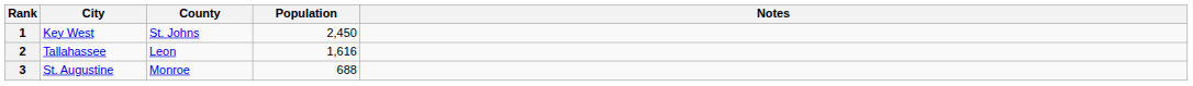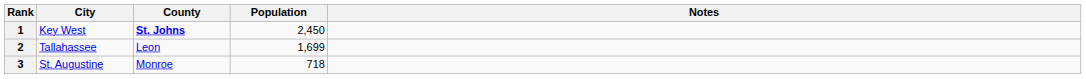 <table class="wikitable plainrowheaders" style="width:100%">
 <tr>
 <th scope="col" style="width:3%;">Rank</th>
 <th scope="col" style="width:9%;">City</th>
 <th scope="col" style="width:9%;">County</th>
 <th scope="col" style="width:9%;">Population</th>
 <th scope="col" style="width:70%;">Notes</th>
 </tr>
 <tr>
 <th scope="row">1</th>
 <td><a href='#'>Key West</a></td>
-<td><a href='#'>St. Johns</a></td>
+<td><strong><a href='#'>St. Johns</a></strong></td>
 <td align="right">2,450</td>
 <td></td>
 </tr>
 <tr>
 <th scope="row">2</th>
 <td><a href='#'>Tallahassee</a></td>
 <td><a href='#'>Leon</a></td>
-<td align="right">1,616</td>
+<td align="right">1,699</td>
 <td></td>
 </tr>
 <tr>
 <th scope="row">3</th>
 <td><a href='#'>St. Augustine</a></td>
 <td><a href='#'>Monroe</a></td>
-<td align="right">688</td>
+<td align="right">718</td>
 <td></td>
 </tr>
 </table>
